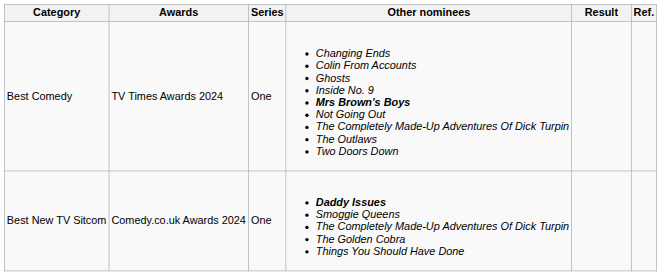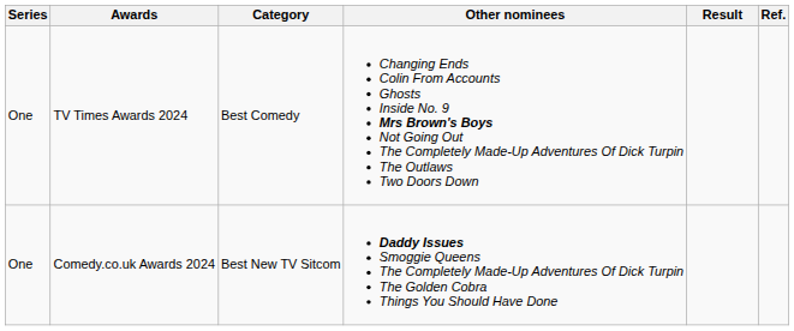 <table class=wikitable>
 <tr>
+<th scope="col">Series</th>
+<th scope="col">Awards</th>
 <th scope="col">Category</th>
-<th scope="col">Awards</th>
-<th scope="col">Series</th>
 <th scope="col">Other nominees</th>
 <th scope="col" style="width:5em;">Result</th>
 <th>Ref.</th>
 </tr>
 <tr>
+<td>One</td>
+<td>TV Times Awards 2024</td>
 <td>Best Comedy</td>
-<td>TV Times Awards 2024</td>
-<td>One</td>
 <td><br><ul><li><em>Changing Ends</em></li><li><em>Colin From Accounts</em></li><li><em>Ghosts</em></li><li><em>Inside No. 9</em></li><li><strong><em>Mrs Brown's Boys</em></strong></li><li><em>Not Going Out</em></li><li><em>The Completely Made-Up Adventures Of Dick Turpin</em></li><li><em>The Outlaws</em></li><li><em>Two Doors Down</em></li></ul></td>
 <td></td>
 <td style="text-align:center;"></td>
 </tr>
 <tr>
+<td>One</td>
+<td>Comedy.co.uk Awards 2024</td>
 <td>Best New TV Sitcom</td>
-<td>Comedy.co.uk Awards 2024</td>
-<td>One</td>
 <td><br><ul><li><strong><em>Daddy Issues</em></strong></li><li><em>Smoggie Queens</em></li><li><em>The Completely Made-Up Adventures Of Dick Turpin</em></li><li><em>The Golden Cobra</em></li><li><em>Things You Should Have Done</em></li></ul></td>
 <td></td>
 <td style="text-align:center;"></td>
 </tr>
 </table>
